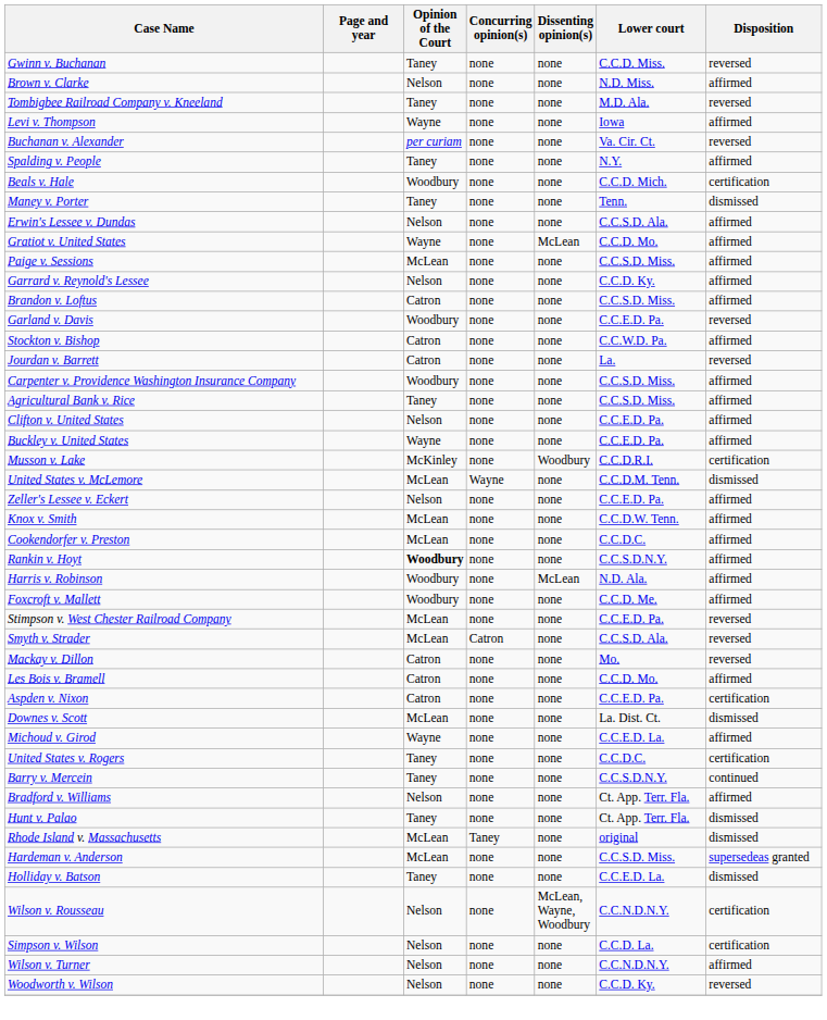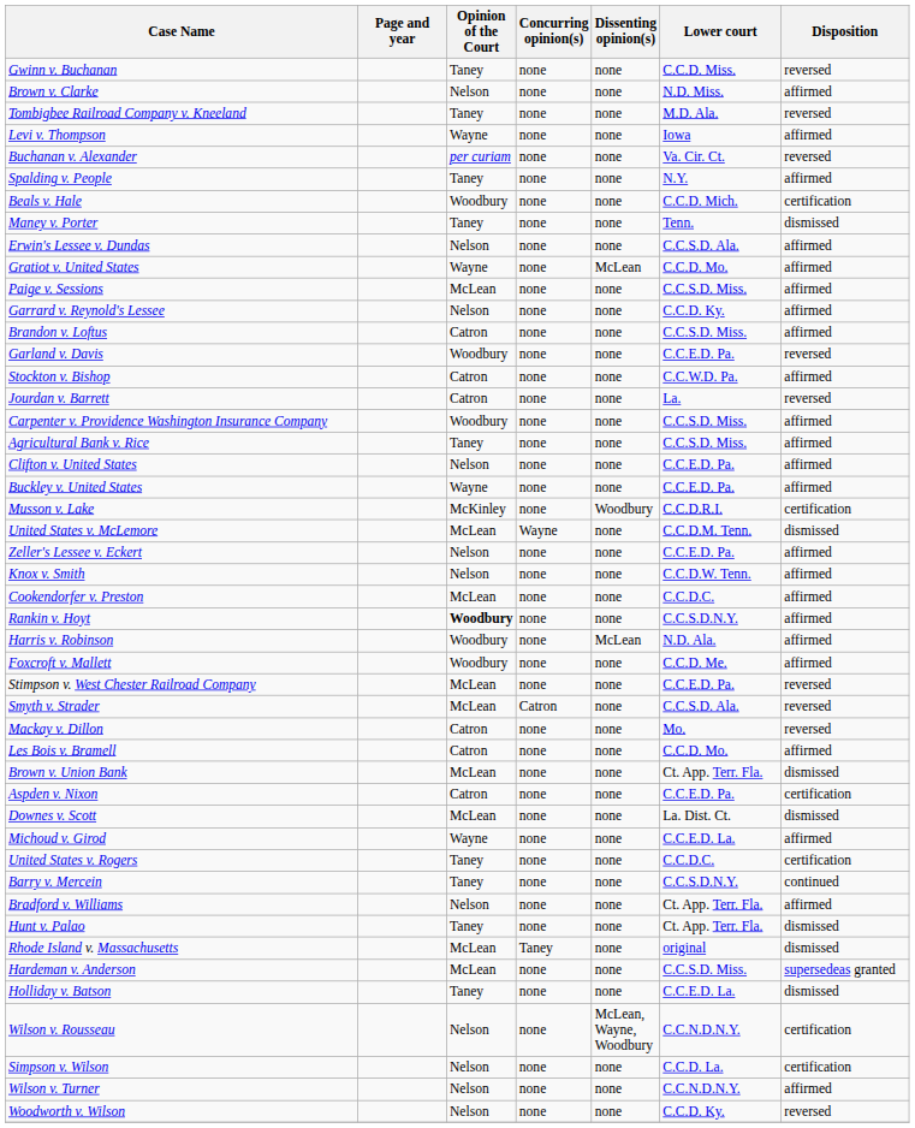 <table class="wikitable sortable">
 <tr>
 <th scope="col" style="width: 400px;">Case Name</th>
 <th scope="col" style="width: 95px;">Page and year</th>
 <th scope="col" style="width: 10px;">Opinion of the Court</th>
 <th scope="col" style="width: 10px;">Concurring opinion(s)</th>
 <th scope="col" style="width: 10px;">Dissenting opinion(s)</th>
 <th scope="col" style="width: 133px;">Lower court</th>
 <th scope="col" style="width: 140px;">Disposition</th>
 </tr>
 <tr>
 <td><em><a href='#'>Gwinn v. Buchanan</a></em></td>
 <td align="right"></td>
 <td>Taney</td>
 <td>none</td>
 <td>none</td>
 <td><a href='#'>C.C.D. Miss.</a></td>
 <td>reversed</td>
 </tr>
 <tr>
 <td><em><a href='#'>Brown v. Clarke</a></em></td>
 <td align="right"></td>
 <td>Nelson</td>
 <td>none</td>
 <td>none</td>
 <td><a href='#'>N.D. Miss.</a></td>
 <td>affirmed</td>
 </tr>
 <tr>
 <td><em><a href='#'>Tombigbee Railroad Company v. Kneeland</a></em></td>
 <td align="right"></td>
 <td>Taney</td>
 <td>none</td>
 <td>none</td>
 <td><a href='#'>M.D. Ala.</a></td>
 <td>reversed</td>
 </tr>
 <tr>
 <td><em><a href='#'>Levi v. Thompson</a></em></td>
 <td align="right"></td>
 <td>Wayne</td>
 <td>none</td>
 <td>none</td>
 <td><a href='#'>Iowa</a></td>
 <td>affirmed</td>
 </tr>
 <tr>
 <td><em><a href='#'>Buchanan v. Alexander</a></em></td>
 <td align="right"></td>
 <td><em><a href='#'>per curiam</a></em></td>
 <td>none</td>
 <td>none</td>
 <td><a href='#'>Va. Cir. Ct.</a></td>
 <td>reversed</td>
 </tr>
 <tr>
 <td><em><a href='#'>Spalding v. People</a></em></td>
 <td align="right"></td>
 <td>Taney</td>
 <td>none</td>
 <td>none</td>
 <td><a href='#'>N.Y.</a></td>
 <td>affirmed</td>
 </tr>
 <tr>
 <td><em><a href='#'>Beals v. Hale</a></em></td>
 <td align="right"></td>
 <td>Woodbury</td>
 <td>none</td>
 <td>none</td>
 <td><a href='#'>C.C.D. Mich.</a></td>
 <td>certification</td>
 </tr>
 <tr>
 <td><em><a href='#'>Maney v. Porter</a></em></td>
 <td align="right"></td>
 <td>Taney</td>
 <td>none</td>
 <td>none</td>
 <td><a href='#'>Tenn.</a></td>
 <td>dismissed</td>
 </tr>
 <tr>
 <td><em><a href='#'>Erwin's Lessee v. Dundas</a></em></td>
 <td align="right"></td>
 <td>Nelson</td>
 <td>none</td>
 <td>none</td>
 <td><a href='#'>C.C.S.D. Ala.</a></td>
 <td>affirmed</td>
 </tr>
 <tr>
 <td><em><a href='#'>Gratiot v. United States</a></em></td>
 <td align="right"></td>
 <td>Wayne</td>
 <td>none</td>
 <td>McLean</td>
 <td><a href='#'>C.C.D. Mo.</a></td>
 <td>affirmed</td>
 </tr>
 <tr>
 <td><em><a href='#'>Paige v. Sessions</a></em></td>
 <td align="right"></td>
 <td>McLean</td>
 <td>none</td>
 <td>none</td>
 <td><a href='#'>C.C.S.D. Miss.</a></td>
 <td>affirmed</td>
 </tr>
 <tr>
 <td><em><a href='#'>Garrard v. Reynold's Lessee</a></em></td>
 <td align="right"></td>
 <td>Nelson</td>
 <td>none</td>
 <td>none</td>
 <td><a href='#'>C.C.D. Ky.</a></td>
 <td>affirmed</td>
 </tr>
 <tr>
 <td><em><a href='#'>Brandon v. Loftus</a></em></td>
 <td align="right"></td>
 <td>Catron</td>
 <td>none</td>
 <td>none</td>
 <td><a href='#'>C.C.S.D. Miss.</a></td>
 <td>affirmed</td>
 </tr>
 <tr>
 <td><em><a href='#'>Garland v. Davis</a></em></td>
 <td align="right"></td>
 <td>Woodbury</td>
 <td>none</td>
 <td>none</td>
 <td><a href='#'>C.C.E.D. Pa.</a></td>
 <td>reversed</td>
 </tr>
 <tr>
 <td><em><a href='#'>Stockton v. Bishop</a></em></td>
 <td align="right"></td>
 <td>Catron</td>
 <td>none</td>
 <td>none</td>
 <td><a href='#'>C.C.W.D. Pa.</a></td>
 <td>affirmed</td>
 </tr>
 <tr>
 <td><em><a href='#'>Jourdan v. Barrett</a></em></td>
 <td align="right"></td>
 <td>Catron</td>
 <td>none</td>
 <td>none</td>
 <td><a href='#'>La.</a></td>
 <td>reversed</td>
 </tr>
 <tr>
 <td><em><a href='#'>Carpenter v. Providence Washington Insurance Company</a></em></td>
 <td align="right"></td>
 <td>Woodbury</td>
 <td>none</td>
 <td>none</td>
 <td><a href='#'>C.C.S.D. Miss.</a></td>
 <td>affirmed</td>
 </tr>
 <tr>
 <td><em><a href='#'>Agricultural Bank v. Rice</a></em></td>
 <td align="right"></td>
 <td>Taney</td>
 <td>none</td>
 <td>none</td>
 <td><a href='#'>C.C.S.D. Miss.</a></td>
 <td>affirmed</td>
 </tr>
 <tr>
 <td><em><a href='#'>Clifton v. United States</a></em></td>
 <td align="right"></td>
 <td>Nelson</td>
 <td>none</td>
 <td>none</td>
 <td><a href='#'>C.C.E.D. Pa.</a></td>
 <td>affirmed</td>
 </tr>
 <tr>
 <td><em><a href='#'>Buckley v. United States</a></em></td>
 <td align="right"></td>
 <td>Wayne</td>
 <td>none</td>
 <td>none</td>
 <td><a href='#'>C.C.E.D. Pa.</a></td>
 <td>affirmed</td>
 </tr>
 <tr>
 <td><em><a href='#'>Musson v. Lake</a></em></td>
 <td align="right"></td>
 <td>McKinley</td>
 <td>none</td>
 <td>Woodbury</td>
 <td><a href='#'>C.C.D.R.I.</a></td>
 <td>certification</td>
 </tr>
 <tr>
 <td><em><a href='#'>United States v. McLemore</a></em></td>
 <td align="right"></td>
 <td>McLean</td>
 <td>Wayne</td>
 <td>none</td>
 <td><a href='#'>C.C.D.M. Tenn.</a></td>
 <td>dismissed</td>
 </tr>
 <tr>
 <td><em><a href='#'>Zeller's Lessee v. Eckert</a></em></td>
 <td align="right"></td>
 <td>Nelson</td>
 <td>none</td>
 <td>none</td>
 <td><a href='#'>C.C.E.D. Pa.</a></td>
 <td>affirmed</td>
 </tr>
 <tr>
 <td><em><a href='#'>Knox v. Smith</a></em></td>
 <td align="right"></td>
-<td>McLean</td>
+<td>Nelson</td>
 <td>none</td>
 <td>none</td>
 <td><a href='#'>C.C.D.W. Tenn.</a></td>
 <td>affirmed</td>
 </tr>
 <tr>
 <td><em><a href='#'>Cookendorfer v. Preston</a></em></td>
 <td align="right"></td>
 <td>McLean</td>
 <td>none</td>
 <td>none</td>
 <td><a href='#'>C.C.D.C.</a></td>
 <td>affirmed</td>
 </tr>
 <tr>
 <td><em><a href='#'>Rankin v. Hoyt</a></em></td>
 <td align="right"></td>
 <td><strong>Woodbury</strong></td>
 <td>none</td>
 <td>none</td>
 <td><a href='#'>C.C.S.D.N.Y.</a></td>
 <td>affirmed</td>
 </tr>
 <tr>
 <td><em><a href='#'>Harris v. Robinson</a></em></td>
 <td align="right"></td>
 <td>Woodbury</td>
 <td>none</td>
 <td>McLean</td>
 <td><a href='#'>N.D. Ala.</a></td>
 <td>affirmed</td>
 </tr>
 <tr>
 <td><em><a href='#'>Foxcroft v. Mallett</a></em></td>
 <td align="right"></td>
 <td>Woodbury</td>
 <td>none</td>
 <td>none</td>
 <td><a href='#'>C.C.D. Me.</a></td>
 <td>affirmed</td>
 </tr>
 <tr>
 <td><em>Stimpson v. <a href='#'>West Chester Railroad Company</a></em></td>
 <td align="right"></td>
 <td>McLean</td>
 <td>none</td>
 <td>none</td>
 <td><a href='#'>C.C.E.D. Pa.</a></td>
 <td>reversed</td>
 </tr>
 <tr>
 <td><em><a href='#'>Smyth v. Strader</a></em></td>
 <td align="right"></td>
 <td>McLean</td>
 <td>Catron</td>
 <td>none</td>
 <td><a href='#'>C.C.S.D. Ala.</a></td>
 <td>reversed</td>
 </tr>
 <tr>
 <td><em><a href='#'>Mackay v. Dillon</a></em></td>
 <td align="right"></td>
 <td>Catron</td>
 <td>none</td>
 <td>none</td>
 <td><a href='#'>Mo.</a></td>
 <td>reversed</td>
 </tr>
 <tr>
 <td><em><a href='#'>Les Bois v. Bramell</a></em></td>
 <td align="right"></td>
 <td>Catron</td>
 <td>none</td>
 <td>none</td>
 <td><a href='#'>C.C.D. Mo.</a></td>
 <td>affirmed</td>
+</tr>
+<tr>
+<td><em><a href='#'>Brown v. Union Bank</a></em></td>
+<td align="right"></td>
+<td>McLean</td>
+<td>none</td>
+<td>none</td>
+<td>Ct. App. <a href='#'>Terr. Fla.</a></td>
+<td>dismissed</td>
 </tr>
 <tr>
 <td><em><a href='#'>Aspden v. Nixon</a></em></td>
 <td align="right"></td>
 <td>Catron</td>
 <td>none</td>
 <td>none</td>
 <td><a href='#'>C.C.E.D. Pa.</a></td>
 <td>certification</td>
 </tr>
 <tr>
 <td><em><a href='#'>Downes v. Scott</a></em></td>
 <td align="right"></td>
 <td>McLean</td>
 <td>none</td>
 <td>none</td>
 <td>La. Dist. Ct.</td>
 <td>dismissed</td>
 </tr>
 <tr>
 <td><em><a href='#'>Michoud v. Girod</a></em></td>
 <td align="right"></td>
 <td>Wayne</td>
 <td>none</td>
 <td>none</td>
 <td><a href='#'>C.C.E.D. La.</a></td>
 <td>affirmed</td>
 </tr>
 <tr>
 <td><em><a href='#'>United States v. Rogers</a></em></td>
 <td align="right"></td>
 <td>Taney</td>
 <td>none</td>
 <td>none</td>
 <td><a href='#'>C.C.D.C.</a></td>
 <td>certification</td>
 </tr>
 <tr>
 <td><em><a href='#'>Barry v. Mercein</a></em></td>
 <td align="right"></td>
 <td>Taney</td>
 <td>none</td>
 <td>none</td>
 <td><a href='#'>C.C.S.D.N.Y.</a></td>
 <td>continued</td>
 </tr>
 <tr>
 <td><em><a href='#'>Bradford v. Williams</a></em></td>
 <td align="right"></td>
 <td>Nelson</td>
 <td>none</td>
 <td>none</td>
 <td>Ct. App. <a href='#'>Terr. Fla.</a></td>
 <td>affirmed</td>
 </tr>
 <tr>
 <td><em><a href='#'>Hunt v. Palao</a></em></td>
 <td align="right"></td>
 <td>Taney</td>
 <td>none</td>
 <td>none</td>
 <td>Ct. App. <a href='#'>Terr. Fla.</a></td>
 <td>dismissed</td>
 </tr>
 <tr>
 <td><em><a href='#'>Rhode Island</a> v. <a href='#'>Massachusetts</a></em></td>
 <td align="right"></td>
 <td>McLean</td>
 <td>Taney</td>
 <td>none</td>
 <td><a href='#'>original</a></td>
 <td>dismissed</td>
 </tr>
 <tr>
 <td><em><a href='#'>Hardeman v. Anderson</a></em></td>
 <td align="right"></td>
 <td>McLean</td>
 <td>none</td>
 <td>none</td>
 <td><a href='#'>C.C.S.D. Miss.</a></td>
 <td><a href='#'>supersedeas</a> granted</td>
 </tr>
 <tr>
 <td><em><a href='#'>Holliday v. Batson</a></em></td>
 <td align="right"></td>
 <td>Taney</td>
 <td>none</td>
 <td>none</td>
 <td><a href='#'>C.C.E.D. La.</a></td>
 <td>dismissed</td>
 </tr>
 <tr>
 <td><em><a href='#'>Wilson v. Rousseau</a></em></td>
 <td align="right"></td>
 <td>Nelson</td>
 <td>none</td>
 <td>McLean, Wayne, Woodbury</td>
 <td><a href='#'>C.C.N.D.N.Y.</a></td>
 <td>certification</td>
 </tr>
 <tr>
 <td><em><a href='#'>Simpson v. Wilson</a></em></td>
 <td align="right"></td>
 <td>Nelson</td>
 <td>none</td>
 <td>none</td>
 <td><a href='#'>C.C.D. La.</a></td>
 <td>certification</td>
 </tr>
 <tr>
 <td><em><a href='#'>Wilson v. Turner</a></em></td>
 <td align="right"></td>
 <td>Nelson</td>
 <td>none</td>
 <td>none</td>
 <td><a href='#'>C.C.N.D.N.Y.</a></td>
 <td>affirmed</td>
 </tr>
 <tr>
 <td><em><a href='#'>Woodworth v. Wilson</a></em></td>
 <td align="right"></td>
 <td>Nelson</td>
 <td>none</td>
 <td>none</td>
 <td><a href='#'>C.C.D. Ky.</a></td>
 <td>reversed</td>
 </tr>
 <tr>
 </tr>
 </table>
